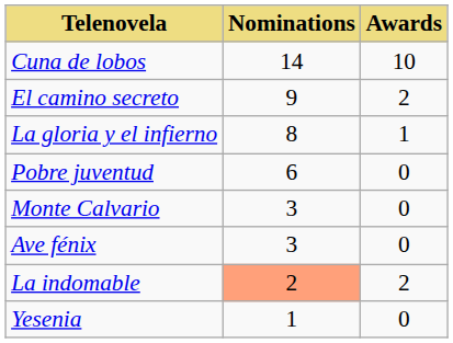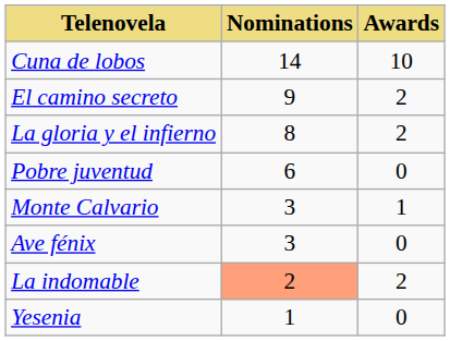 <table class="wikitable sortable" style="margin:1em auto;">
 <tr>
 <th style="background-color:#EEDD82;">Telenovela</th>
 <th style="background-color:#EEDD82;">Nominations</th>
 <th style="background-color:#EEDD82;">Awards</th>
 </tr>
 <tr>
 <td><em><a href='#'>Cuna de lobos</a></em></td>
 <td style="text-align:center;">14</td>
 <td style="text-align:center;">10</td>
 </tr>
 <tr>
 <td><em><a href='#'>El camino secreto</a></em></td>
 <td style="text-align:center;">9</td>
 <td style="text-align:center;">2</td>
 </tr>
 <tr>
 <td><em><a href='#'>La gloria y el infierno</a></em></td>
 <td style="text-align:center;">8</td>
-<td style="text-align:center;">1</td>
+<td style="text-align:center;">2</td>
 </tr>
 <tr>
 <td><em><a href='#'>Pobre juventud</a></em></td>
 <td style="text-align:center;">6</td>
 <td style="text-align:center;">0</td>
 </tr>
 <tr>
 <td><em><a href='#'>Monte Calvario</a></em></td>
 <td style="text-align:center;">3</td>
-<td style="text-align:center;">0</td>
+<td style="text-align:center;">1</td>
 </tr>
 <tr>
 <td><em><a href='#'>Ave fénix</a></em></td>
 <td style="text-align:center;">3</td>
 <td style="text-align:center;">0</td>
 </tr>
 <tr>
 <td><em><a href='#'>La indomable</a></em></td>
 <td style="background: lightsalmon; text-align:center;">2</td>
 <td style="text-align:center;">2</td>
 </tr>
 <tr>
 <td><em><a href='#'>Yesenia</a></em></td>
 <td style="text-align:center;">1</td>
 <td style="text-align:center;">0</td>
 </tr>
 </table>
